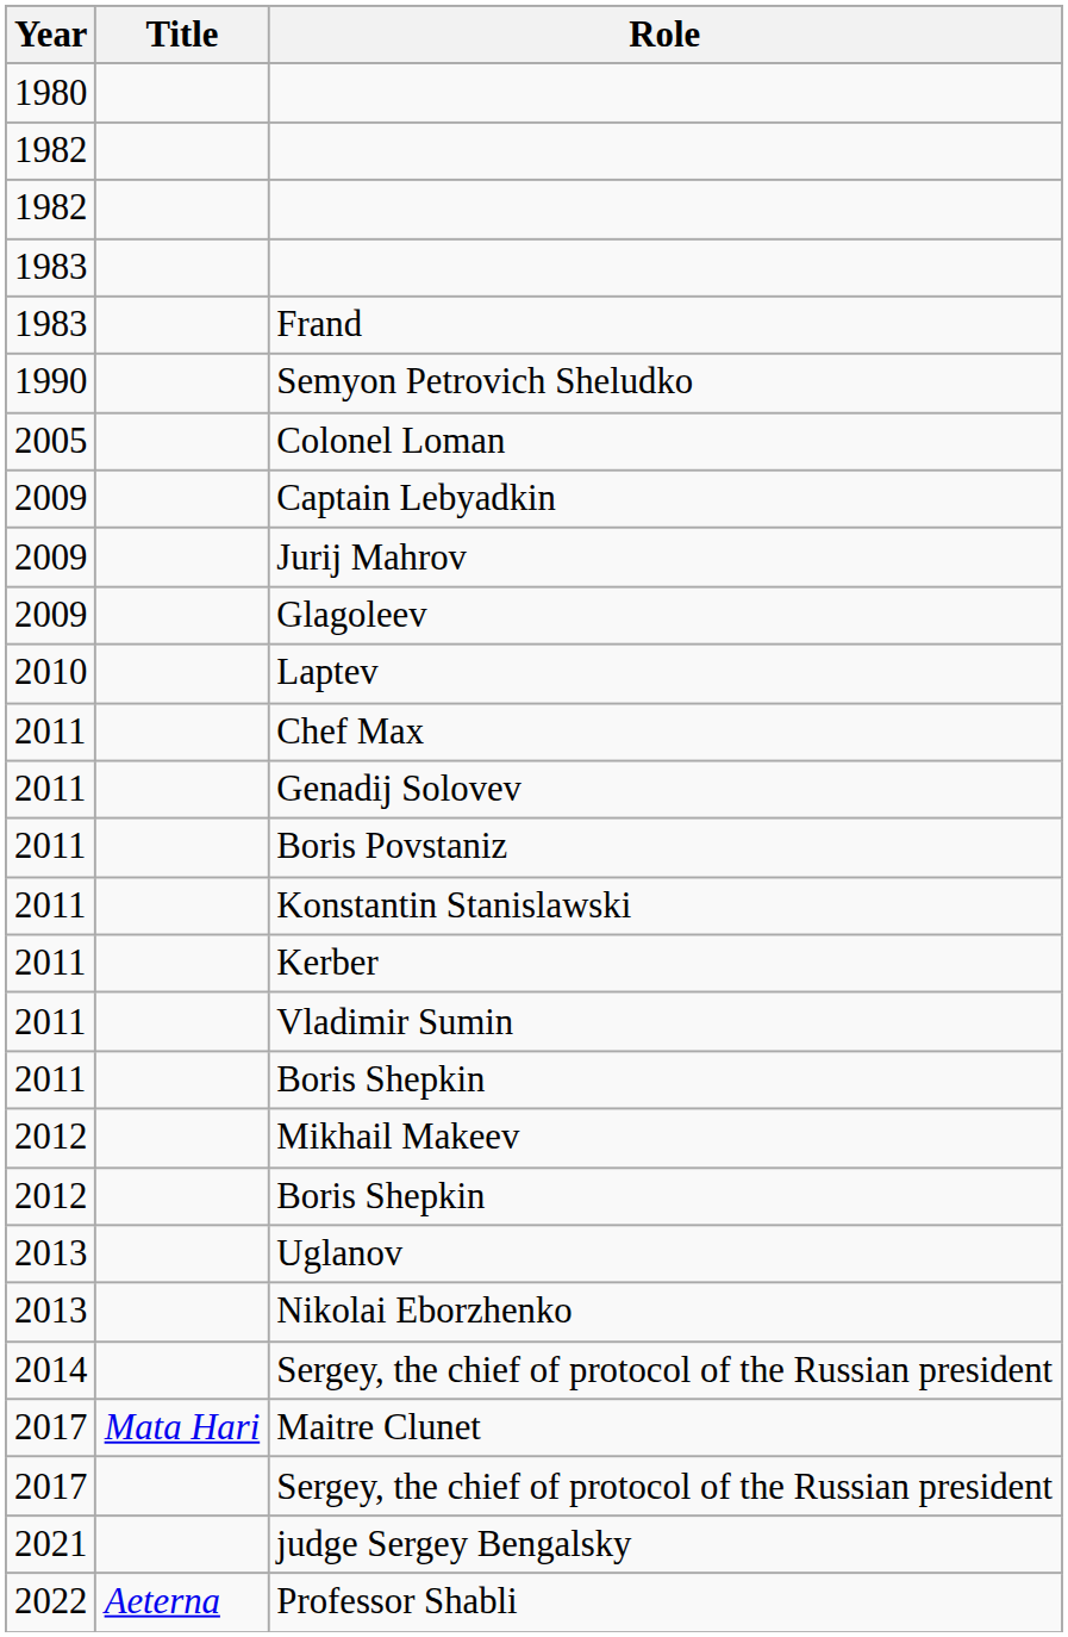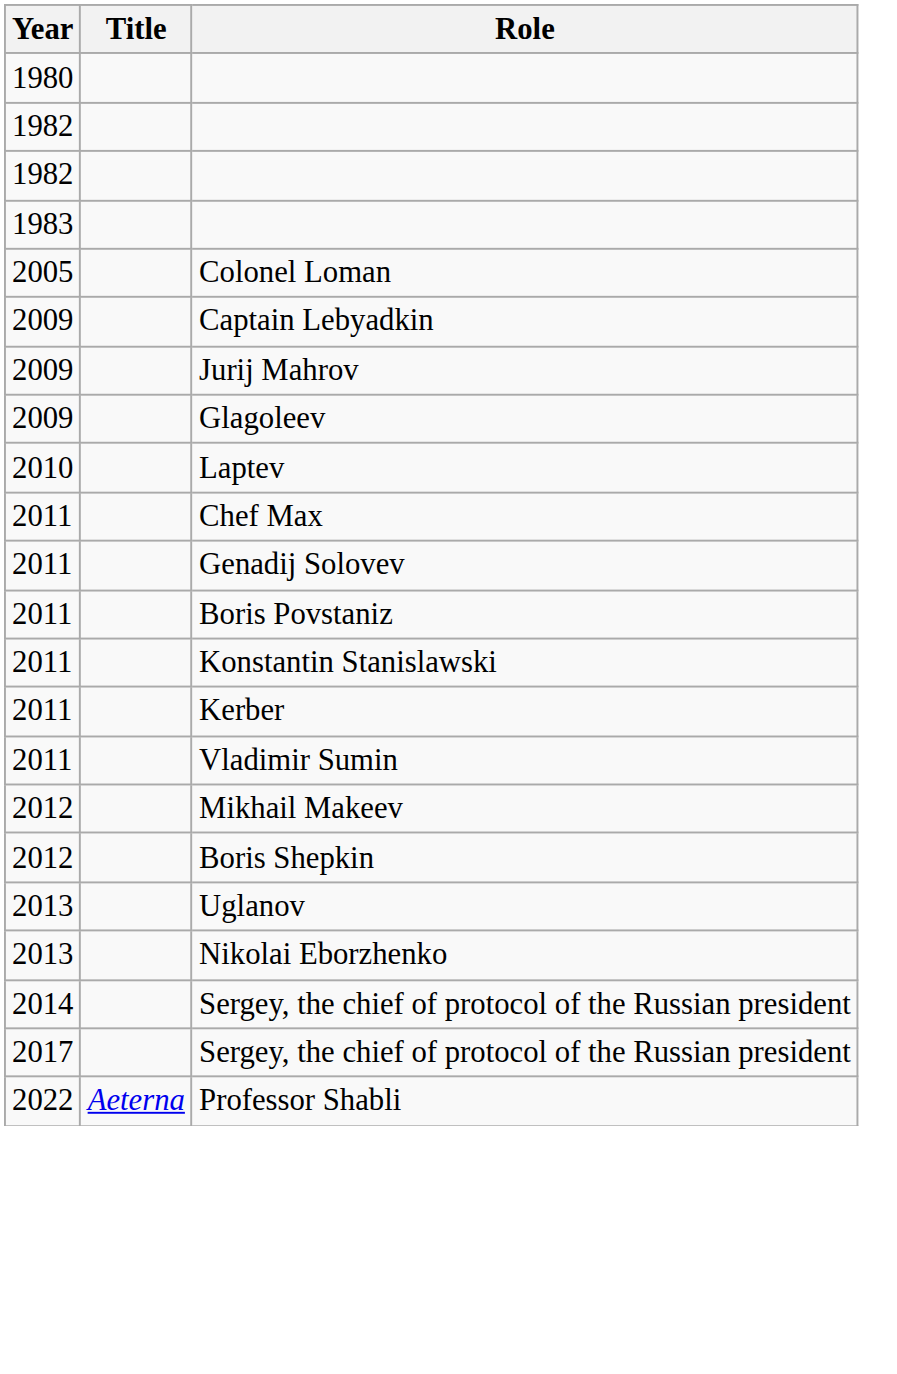 <table class="wikitable sortable">
 <tr>
 <th>Year</th>
 <th>Title</th>
 <th>Role</th>
 </tr>
 <tr>
 <td>1980</td>
 <td><em></em></td>
 <td></td>
 </tr>
 <tr>
 <td>1982</td>
 <td><em></em></td>
 <td></td>
 </tr>
 <tr>
 <td>1982</td>
 <td><em></em></td>
 <td></td>
 </tr>
 <tr>
 <td>1983</td>
 <td><em></em></td>
 <td></td>
-</tr>
-<tr>
-<td>1983</td>
-<td><em></em></td>
-<td>Frand</td>
-</tr>
-<tr>
-<td>1990</td>
-<td><em></em></td>
-<td>Semyon Petrovich Sheludko</td>
 </tr>
 <tr>
 <td>2005</td>
 <td><em></em></td>
 <td>Colonel Loman</td>
 </tr>
 <tr>
 <td>2009</td>
 <td><em></em></td>
 <td>Captain Lebyadkin</td>
 </tr>
 <tr>
 <td>2009</td>
 <td><em></em></td>
 <td>Jurij Mahrov</td>
 </tr>
 <tr>
 <td>2009</td>
 <td><em></em></td>
 <td>Glagoleev</td>
 </tr>
 <tr>
 <td>2010</td>
 <td><em></em></td>
 <td>Laptev</td>
 </tr>
 <tr>
 <td>2011</td>
 <td><em></em></td>
 <td>Chef Max</td>
 </tr>
 <tr>
 <td>2011</td>
 <td><em></em></td>
 <td>Genadij Solovev</td>
 </tr>
 <tr>
 <td>2011</td>
 <td><em></em></td>
 <td>Boris Povstaniz</td>
 </tr>
 <tr>
 <td>2011</td>
 <td><em></em></td>
 <td>Konstantin Stanislawski</td>
 </tr>
 <tr>
 <td>2011</td>
 <td><em></em></td>
 <td>Kerber</td>
 </tr>
 <tr>
 <td>2011</td>
 <td><em></em></td>
 <td>Vladimir Sumin</td>
 </tr>
 <tr>
-<td>2011</td>
-<td><em></em></td>
-<td>Boris Shepkin</td>
-</tr>
-<tr>
 <td>2012</td>
 <td><em></em></td>
 <td>Mikhail Makeev</td>
 </tr>
 <tr>
 <td>2012</td>
 <td><em></em></td>
 <td>Boris Shepkin</td>
 </tr>
 <tr>
 <td>2013</td>
 <td><em></em></td>
 <td>Uglanov</td>
 </tr>
 <tr>
 <td>2013</td>
 <td><em></em></td>
 <td>Nikolai Eborzhenko</td>
 </tr>
 <tr>
 <td>2014</td>
 <td><em></em></td>
 <td>Sergey, the chief of protocol of the Russian president</td>
 </tr>
 <tr>
 <td>2017</td>
-<td><em><a href='#'>Mata Hari</a></em></td>
-<td>Maitre Clunet</td>
-</tr>
-<tr>
-<td>2017</td>
 <td><em></em></td>
 <td>Sergey, the chief of protocol of the Russian president</td>
-</tr>
-<tr>
-<td>2021</td>
-<td><em></em></td>
-<td>judge Sergey Bengalsky</td>
 </tr>
 <tr>
 <td>2022</td>
 <td><em><a href='#'>Aeterna</a></em></td>
 <td>Professor Shabli</td>
 </tr>
 </table>
